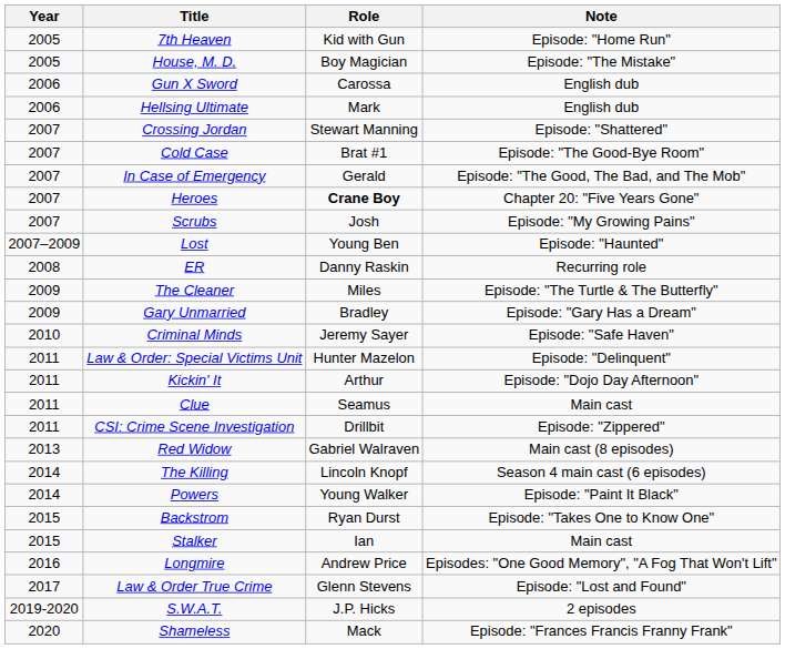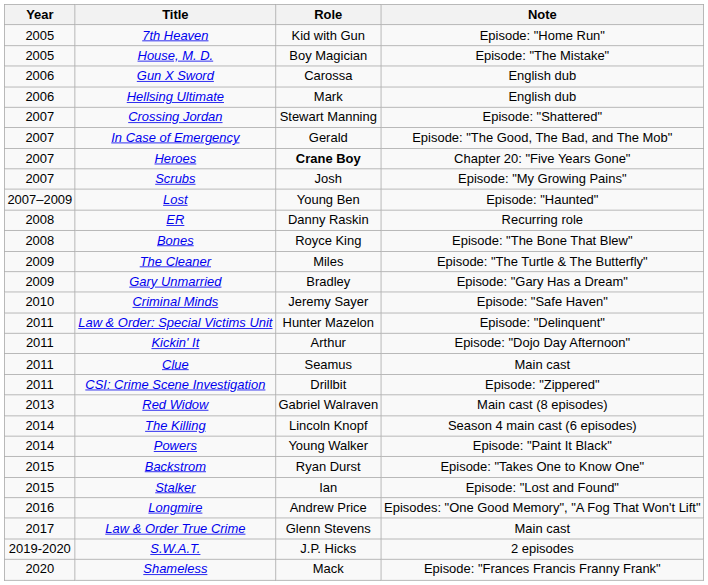 <table style="text-align: center" class="wikitable sortable">
 <tr>
 <th>Year</th>
 <th>Title</th>
 <th>Role</th>
 <th>Note</th>
 </tr>
 <tr>
 <td>2005</td>
 <td><em><a href='#'>7th Heaven</a></em></td>
 <td>Kid with Gun</td>
 <td>Episode: "Home Run"</td>
 </tr>
 <tr>
 <td>2005</td>
 <td><em><a href='#'>House, M. D.</a></em></td>
 <td>Boy Magician</td>
 <td>Episode: "The Mistake"</td>
 </tr>
 <tr>
 <td>2006</td>
 <td><em><a href='#'>Gun X Sword</a></em></td>
 <td>Carossa</td>
 <td>English dub</td>
 </tr>
 <tr>
 <td>2006</td>
 <td><em><a href='#'>Hellsing Ultimate</a></em></td>
 <td>Mark</td>
 <td>English dub</td>
 </tr>
 <tr>
 <td>2007</td>
 <td><em><a href='#'>Crossing Jordan</a></em></td>
 <td>Stewart Manning</td>
 <td>Episode: "Shattered"</td>
 </tr>
 <tr>
 <td>2007</td>
-<td><em><a href='#'>Cold Case</a></em></td>
-<td>Brat #1</td>
-<td>Episode: "The Good-Bye Room"</td>
-</tr>
-<tr>
-<td>2007</td>
 <td><em><a href='#'>In Case of Emergency</a></em></td>
 <td>Gerald</td>
 <td>Episode: "The Good, The Bad, and The Mob"</td>
 </tr>
 <tr>
 <td>2007</td>
 <td><em><a href='#'>Heroes</a></em></td>
 <td><strong>Crane Boy</strong></td>
 <td>Chapter 20: "Five Years Gone"</td>
 </tr>
 <tr>
 <td>2007</td>
 <td><em><a href='#'>Scrubs</a></em></td>
 <td>Josh</td>
 <td>Episode: "My Growing Pains"</td>
 </tr>
 <tr>
 <td>2007–2009</td>
 <td><em><a href='#'>Lost</a></em></td>
 <td>Young Ben</td>
 <td>Episode: "Haunted"</td>
 </tr>
 <tr>
 <td>2008</td>
 <td><em><a href='#'>ER</a></em></td>
 <td>Danny Raskin</td>
 <td>Recurring role</td>
+</tr>
+<tr>
+<td>2008</td>
+<td><em><a href='#'>Bones</a></em></td>
+<td>Royce King</td>
+<td>Episode: "The Bone That Blew"</td>
 </tr>
 <tr>
 <td>2009</td>
 <td><em><a href='#'>The Cleaner</a></em></td>
 <td>Miles</td>
 <td>Episode: "The Turtle & The Butterfly"</td>
 </tr>
 <tr>
 <td>2009</td>
 <td><em><a href='#'>Gary Unmarried</a></em></td>
 <td>Bradley</td>
 <td>Episode: "Gary Has a Dream"</td>
 </tr>
 <tr>
 <td>2010</td>
 <td><em><a href='#'>Criminal Minds</a></em></td>
 <td>Jeremy Sayer</td>
 <td>Episode: "Safe Haven"</td>
 </tr>
 <tr>
 <td>2011</td>
 <td><em><a href='#'>Law & Order: Special Victims Unit</a></em></td>
 <td>Hunter Mazelon</td>
 <td>Episode: "Delinquent"</td>
 </tr>
 <tr>
 <td>2011</td>
 <td><em><a href='#'>Kickin' It</a></em></td>
 <td>Arthur</td>
 <td>Episode: "Dojo Day Afternoon"</td>
 </tr>
 <tr>
 <td>2011</td>
 <td><em><a href='#'>Clue</a></em></td>
 <td>Seamus</td>
 <td>Main cast</td>
 </tr>
 <tr>
 <td>2011</td>
 <td><em><a href='#'>CSI: Crime Scene Investigation</a></em></td>
 <td>Drillbit</td>
 <td>Episode: "Zippered"</td>
 </tr>
 <tr>
 <td>2013</td>
 <td><em><a href='#'>Red Widow</a></em></td>
 <td>Gabriel Walraven</td>
 <td>Main cast (8 episodes)</td>
 </tr>
 <tr>
 <td>2014</td>
 <td><em><a href='#'>The Killing</a></em></td>
 <td>Lincoln Knopf</td>
 <td>Season 4 main cast (6 episodes)</td>
 </tr>
 <tr>
 <td>2014</td>
 <td><em><a href='#'>Powers</a></em></td>
 <td>Young Walker</td>
 <td>Episode: "Paint It Black"</td>
 </tr>
 <tr>
 <td>2015</td>
 <td><em><a href='#'>Backstrom</a></em></td>
 <td>Ryan Durst</td>
 <td>Episode: "Takes One to Know One"</td>
 </tr>
 <tr>
 <td>2015</td>
 <td><em><a href='#'>Stalker</a></em></td>
 <td>Ian</td>
-<td>Main cast</td>
+<td>Episode: "Lost and Found"</td>
 </tr>
 <tr>
 <td>2016</td>
 <td><em><a href='#'>Longmire</a></em></td>
 <td>Andrew Price</td>
 <td>Episodes: "One Good Memory", "A Fog That Won't Lift"</td>
 </tr>
 <tr>
 <td>2017</td>
 <td><em><a href='#'>Law & Order True Crime</a></em></td>
 <td>Glenn Stevens</td>
-<td>Episode: "Lost and Found"</td>
+<td>Main cast</td>
 </tr>
 <tr>
 <td>2019-2020</td>
 <td><em><a href='#'>S.W.A.T.</a></em></td>
 <td>J.P. Hicks</td>
 <td>2 episodes</td>
 </tr>
 <tr>
 <td>2020</td>
 <td><em><a href='#'>Shameless</a></em></td>
 <td>Mack</td>
 <td>Episode: "Frances Francis Franny Frank"</td>
 </tr>
 </table>
